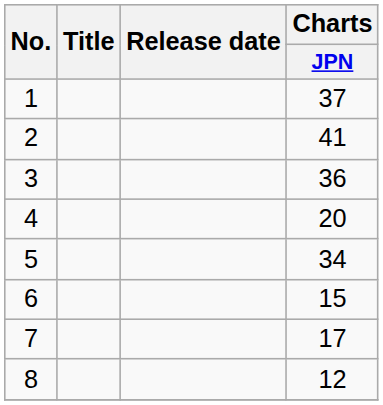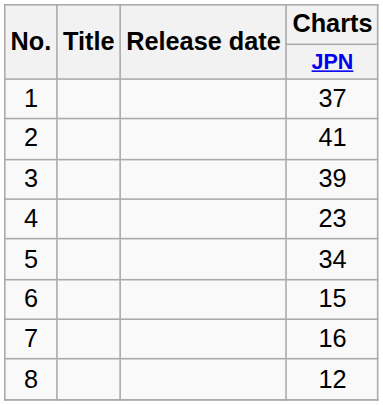 <table class="wikitable">
 <tr>
 <th rowspan="2">No.</th>
 <th rowspan="2">Title</th>
 <th rowspan="2">Release date</th>
 <th>Charts</th>
 </tr>
 <tr style="width:3em;font-size:85%;">
 <th><a href='#'>JPN</a><br></th>
 </tr>
 <tr>
 <td align="center">1</td>
 <td></td>
 <td></td>
 <td align="center">37</td>
 </tr>
 <tr>
 <td align="center">2</td>
 <td></td>
 <td></td>
 <td align="center">41</td>
 </tr>
 <tr>
 <td align="center">3</td>
 <td></td>
 <td></td>
-<td align="center">36</td>
+<td align="center">39</td>
 </tr>
 <tr>
 <td align="center">4</td>
 <td></td>
 <td></td>
-<td align="center">20</td>
+<td align="center">23</td>
 </tr>
 <tr>
 <td align="center">5</td>
 <td></td>
 <td></td>
 <td align="center">34</td>
 </tr>
 <tr>
 <td align="center">6</td>
 <td></td>
 <td></td>
 <td align="center">15</td>
 </tr>
 <tr>
 <td align="center">7</td>
 <td></td>
 <td></td>
-<td align="center">17</td>
+<td align="center">16</td>
 </tr>
 <tr>
 <td align="center">8</td>
 <td></td>
 <td></td>
 <td align="center">12</td>
 </tr>
 <tr>
 </tr>
 </table>
